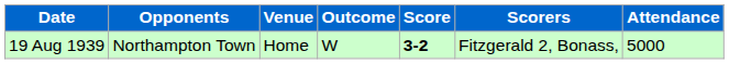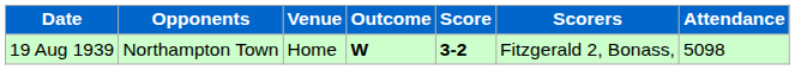 <table class="wikitable">
 <tr>
 <th ! style="background:#0066CC; color:#FFFFFF; text-align:center;">Date</th>
 <th ! style="background:#0066CC; color:#FFFFFF; text-align:center;">Opponents</th>
 <th ! style="background:#0066CC; color:#FFFFFF; text-align:center;">Venue</th>
 <th ! style="background:#0066CC; color:#FFFFFF; text-align:center;">Outcome</th>
 <th ! style="background:#0066CC; color:#FFFFFF; text-align:center;">Score</th>
 <th ! style="background:#0066CC; color:#FFFFFF; text-align:center;">Scorers</th>
 <th ! style="background:#0066CC; color:#FFFFFF; text-align:center;">Attendance</th>
 </tr>
 <tr bgcolor="#CCFFCC">
 <td>19 Aug 1939</td>
 <td>Northampton Town</td>
 <td>Home</td>
-<td>W</td>
+<td><strong>W</strong></td>
 <td><strong>3-2</strong></td>
 <td>Fitzgerald 2, Bonass,</td>
-<td>5000</td>
+<td>5098</td>
 </tr>
 </table>
